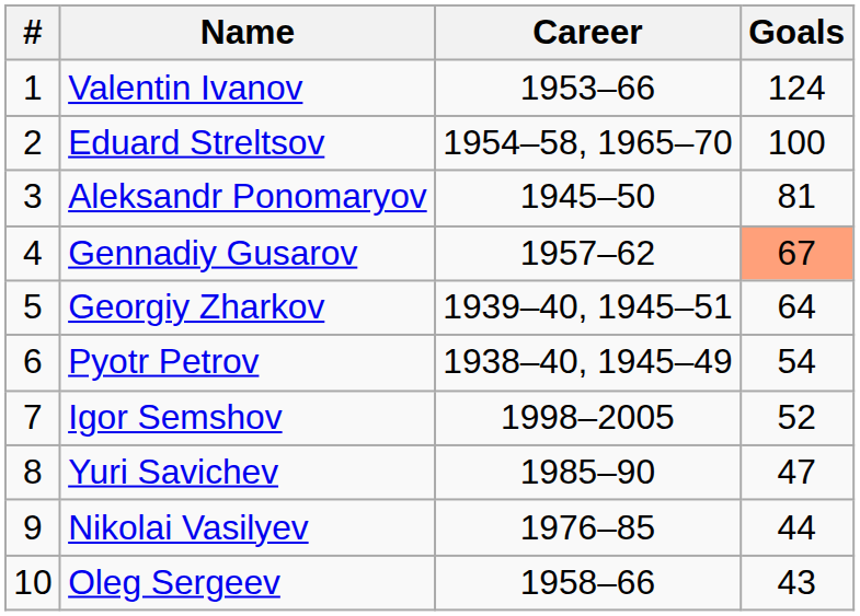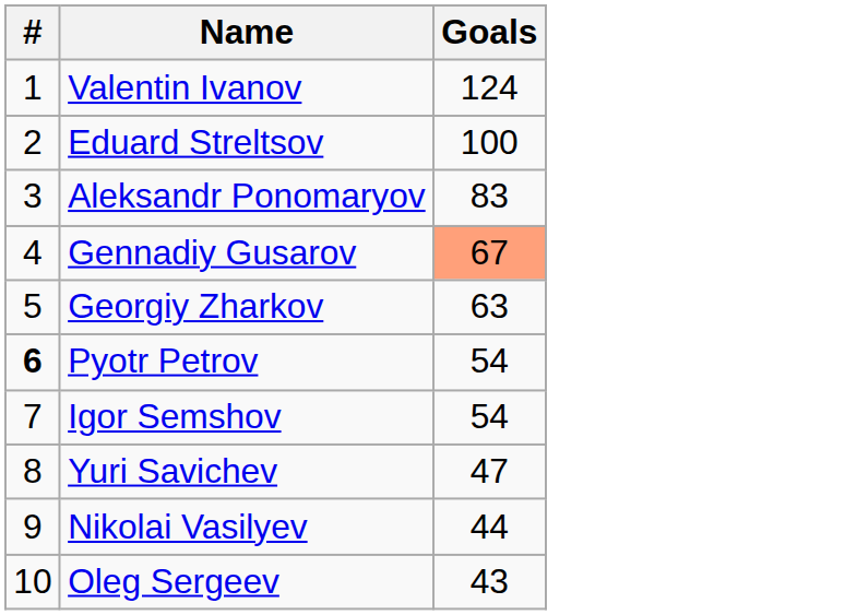 <table class="wikitable" style="text-align:center;">
 <tr>
 <th>#</th>
 <th>Name</th>
-<th>Career</th>
 <th>Goals</th>
 </tr>
 <tr>
 <td>1</td>
 <td align="left"> <a href='#'>Valentin Ivanov</a></td>
-<td>1953–66</td>
 <td>124</td>
 </tr>
 <tr>
 <td>2</td>
 <td align="left"> <a href='#'>Eduard Streltsov</a></td>
-<td>1954–58, 1965–70</td>
 <td>100</td>
 </tr>
 <tr>
 <td>3</td>
 <td align="left"> <a href='#'>Aleksandr Ponomaryov</a></td>
-<td>1945–50</td>
-<td>81</td>
+<td>83</td>
 </tr>
 <tr>
 <td>4</td>
 <td align="left"> <a href='#'>Gennadiy Gusarov</a></td>
-<td>1957–62</td>
 <td style="background: lightsalmon;">67</td>
 </tr>
 <tr>
 <td>5</td>
 <td align="left"> <a href='#'>Georgiy Zharkov</a></td>
-<td>1939–40, 1945–51</td>
-<td>64</td>
+<td>63</td>
 </tr>
 <tr>
-<td>6</td>
+<td><strong>6</strong></td>
 <td align="left"> <a href='#'>Pyotr Petrov</a></td>
-<td>1938–40, 1945–49</td>
 <td>54</td>
 </tr>
 <tr>
 <td>7</td>
 <td align="left"> <a href='#'>Igor Semshov</a></td>
-<td>1998–2005</td>
-<td>52</td>
+<td>54</td>
 </tr>
 <tr>
 <td>8</td>
 <td align="left"> <a href='#'>Yuri Savichev</a></td>
-<td>1985–90</td>
 <td>47</td>
 </tr>
 <tr>
 <td>9</td>
 <td align="left"> <a href='#'>Nikolai Vasilyev</a></td>
-<td>1976–85</td>
 <td>44</td>
 </tr>
 <tr>
 <td>10</td>
 <td align="left"> <a href='#'>Oleg Sergeev</a></td>
-<td>1958–66</td>
 <td>43</td>
 </tr>
 </table>
